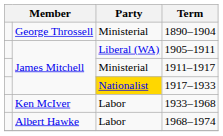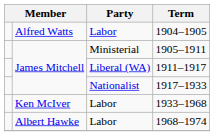 <table class="wikitable">
 <tr>
 <th colspan="2">Member</th>
 <th>Party</th>
 <th>Term</th>
 </tr>
 <tr>
 <td> </td>
-<td><a href='#'>George Throssell</a></td>
-<td>Ministerial</td>
-<td>1890–1904</td>
+<td><a href='#'>Alfred Watts</a></td>
+<td><a href='#'>Labor</a></td>
+<td>1904–1905</td>
 </tr>
 <tr>
 <td> </td>
 <td rowspan="3"><a href='#'>James Mitchell</a></td>
-<td><a href='#'>Liberal (WA)</a></td>
+<td>Ministerial</td>
 <td>1905–1911</td>
 </tr>
 <tr>
 <td> </td>
-<td>Ministerial</td>
+<td><a href='#'>Liberal (WA)</a></td>
 <td>1911–1917</td>
 </tr>
 <tr>
 <td> </td>
-<td style="background: gold;"><a href='#'>Nationalist</a></td>
+<td><a href='#'>Nationalist</a></td>
 <td>1917–1933</td>
 </tr>
 <tr>
 <td> </td>
 <td><a href='#'>Ken McIver</a></td>
 <td>Labor</td>
 <td>1933–1968</td>
 </tr>
 <tr>
 <td> </td>
 <td><a href='#'>Albert Hawke</a></td>
 <td>Labor</td>
 <td>1968–1974</td>
 </tr>
 <tr>
 </tr>
 </table>
